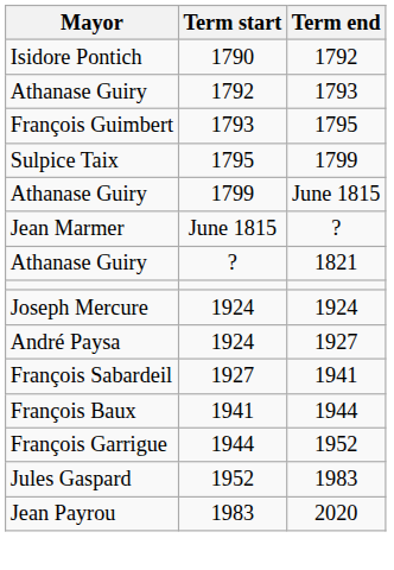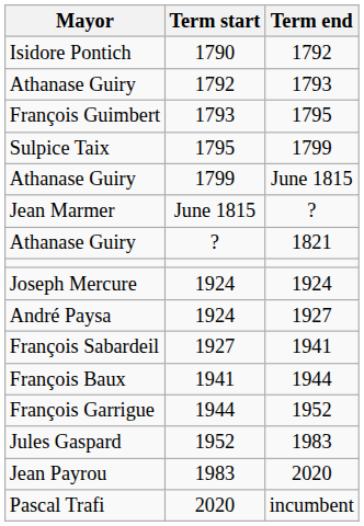 <table class="wikitable">
 <tr>
 <th>Mayor</th>
 <th>Term start</th>
 <th>Term end</th>
 </tr>
 <tr>
 <td>Isidore Pontich</td>
 <td align=center>1790</td>
 <td align=center>1792</td>
 </tr>
 <tr>
 <td>Athanase Guiry</td>
 <td align=center>1792</td>
 <td align=center>1793</td>
 </tr>
 <tr>
 <td>François Guimbert</td>
 <td align=center>1793</td>
 <td align=center>1795</td>
 </tr>
 <tr>
 <td>Sulpice Taix</td>
 <td align=center>1795</td>
 <td align=center>1799</td>
 </tr>
 <tr>
 <td>Athanase Guiry</td>
 <td align=center>1799</td>
 <td align=center>June 1815</td>
 </tr>
 <tr>
 <td>Jean Marmer</td>
 <td align=center>June 1815</td>
 <td align=center>?</td>
 </tr>
 <tr>
 <td>Athanase Guiry</td>
 <td align=center>?</td>
 <td align=center>1821</td>
 </tr>
 <tr>
 <td></td>
 <td align=center></td>
 <td align=center></td>
 </tr>
 <tr>
 <td>Joseph Mercure</td>
 <td align=center>1924</td>
 <td align=center>1924</td>
 </tr>
 <tr>
 <td>André Paysa</td>
 <td align=center>1924</td>
 <td align=center>1927</td>
 </tr>
 <tr>
 <td>François Sabardeil</td>
 <td align=center>1927</td>
 <td align=center>1941</td>
 </tr>
 <tr>
 <td>François Baux</td>
 <td align=center>1941</td>
 <td align=center>1944</td>
 </tr>
 <tr>
 <td>François Garrigue</td>
 <td align=center>1944</td>
 <td align=center>1952</td>
 </tr>
 <tr>
 <td>Jules Gaspard</td>
 <td align=center>1952</td>
 <td align=center>1983</td>
 </tr>
 <tr>
 <td>Jean Payrou</td>
 <td align=center>1983</td>
 <td align=center>2020</td>
 </tr>
+<tr>
+<td>Pascal Trafi</td>
+<td align=center>2020</td>
+<td align=center>incumbent</td>
+</tr>
 </table>
